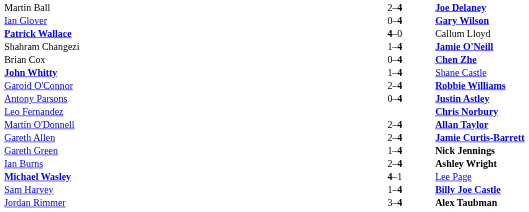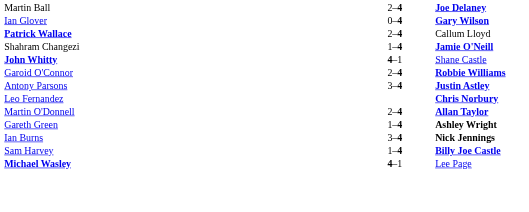 <table width="100%" cellspacing="1">
 <tr>
 <th width=45%></th>
 <th width=10%></th>
 <th width=45%></th>
 </tr>
 <tr>
 <td> Martin Ball</td>
 <td align="center">2–<strong>4</strong></td>
 <td> <strong><a href='#'>Joe Delaney</a></strong></td>
 </tr>
 <tr>
 <td> <a href='#'>Ian Glover</a></td>
 <td align="center">0–<strong>4</strong></td>
 <td> <strong><a href='#'>Gary Wilson</a></strong></td>
 </tr>
 <tr>
 <td> <strong><a href='#'>Patrick Wallace</a></strong></td>
-<td align="center"><strong>4</strong>–0</td>
+<td align="center">2–<strong>4</strong></td>
 <td> Callum Lloyd</td>
 </tr>
 <tr>
 <td> Shahram Changezi</td>
 <td align="center">1–<strong>4</strong></td>
 <td> <strong><a href='#'>Jamie O'Neill</a></strong></td>
 </tr>
 <tr>
-<td> Brian Cox</td>
-<td align="center">0–<strong>4</strong></td>
-<td> <strong><a href='#'>Chen Zhe</a></strong></td>
-</tr>
-<tr>
 <td> <strong><a href='#'>John Whitty</a></strong></td>
-<td align="center">1–<strong>4</strong></td>
+<td align="center"><strong>4</strong>–1</td>
 <td> <a href='#'>Shane Castle</a></td>
 </tr>
 <tr>
 <td> <a href='#'>Garoid O'Connor</a></td>
 <td align="center">2–<strong>4</strong></td>
 <td> <strong><a href='#'>Robbie Williams</a></strong></td>
 </tr>
 <tr>
 <td> <a href='#'>Antony Parsons</a></td>
-<td align="center">0–<strong>4</strong></td>
+<td align="center">3–<strong>4</strong></td>
 <td> <strong><a href='#'>Justin Astley</a></strong></td>
 </tr>
 <tr>
 <td> <a href='#'>Leo Fernandez</a></td>
 <td align="center"></td>
 <td> <strong><a href='#'>Chris Norbury</a></strong></td>
 </tr>
 <tr>
 <td> <a href='#'>Martin O'Donnell</a></td>
 <td align="center">2–<strong>4</strong></td>
 <td> <strong><a href='#'>Allan Taylor</a></strong></td>
 </tr>
 <tr>
-<td> <a href='#'>Gareth Allen</a></td>
-<td align="center">2–<strong>4</strong></td>
-<td> <strong><a href='#'>Jamie Curtis-Barrett</a></strong></td>
-</tr>
-<tr>
 <td> <a href='#'>Gareth Green</a></td>
 <td align="center">1–<strong>4</strong></td>
-<td> <strong>Nick Jennings</strong></td>
+<td> <strong>Ashley Wright</strong></td>
 </tr>
 <tr>
 <td> <a href='#'>Ian Burns</a></td>
-<td align="center">2–<strong>4</strong></td>
-<td> <strong>Ashley Wright</strong></td>
-</tr>
-<tr>
-<td> <strong><a href='#'>Michael Wasley</a></strong></td>
-<td align="center"><strong>4</strong>–1</td>
-<td> <a href='#'>Lee Page</a></td>
+<td align="center">3–<strong>4</strong></td>
+<td> <strong>Nick Jennings</strong></td>
 </tr>
 <tr>
 <td> <a href='#'>Sam Harvey</a></td>
 <td align="center">1–<strong>4</strong></td>
 <td> <strong><a href='#'>Billy Joe Castle</a></strong></td>
 </tr>
 <tr>
-<td> <a href='#'>Jordan Rimmer</a></td>
-<td align="center">3–<strong>4</strong></td>
-<td> <strong>Alex Taubman</strong></td>
+<td> <strong><a href='#'>Michael Wasley</a></strong></td>
+<td align="center"><strong>4</strong>–1</td>
+<td> <a href='#'>Lee Page</a></td>
 </tr>
 </table>
